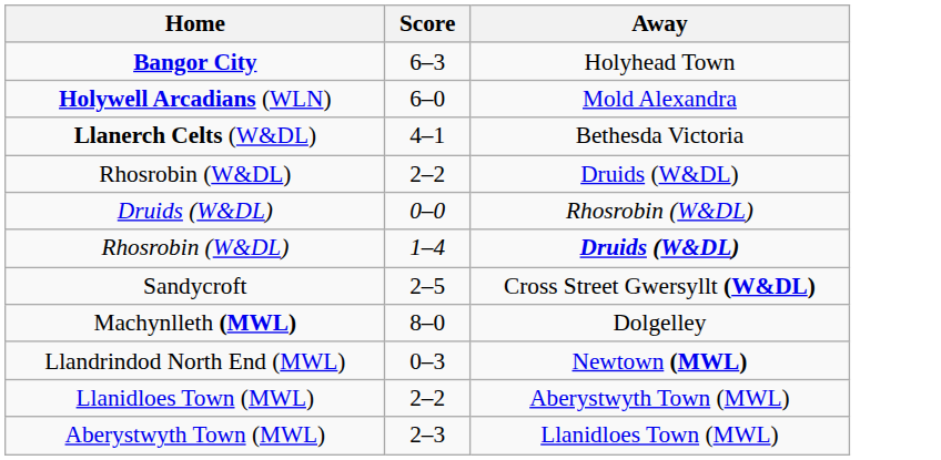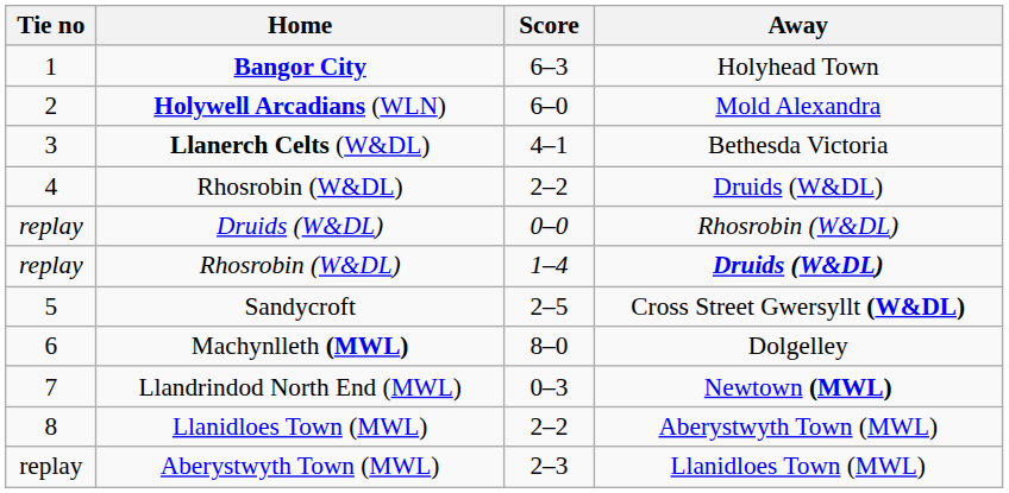 <table class="wikitable" style="text-align:center">
 <tr>
+<th width=50>Tie no</th>
 <th width=250>Home</th>
 <th width=50>Score</th>
 <th width=250>Away</th>
 </tr>
 <tr>
+<td>1</td>
 <td><strong><a href='#'>Bangor City</a></strong></td>
 <td>6–3</td>
 <td>Holyhead Town</td>
 </tr>
 <tr>
+<td>2</td>
 <td><strong><a href='#'>Holywell Arcadians</a></strong> (<a href='#'>WLN</a>)</td>
 <td>6–0</td>
 <td><a href='#'>Mold Alexandra</a></td>
 </tr>
 <tr>
+<td>3</td>
 <td><strong>Llanerch Celts</strong> (<a href='#'>W&DL</a>)</td>
 <td>4–1</td>
 <td>Bethesda Victoria</td>
 </tr>
 <tr>
+<td>4</td>
 <td>Rhosrobin (<a href='#'>W&DL</a>)</td>
 <td>2–2</td>
 <td><a href='#'>Druids</a> (<a href='#'>W&DL</a>)</td>
 </tr>
 <tr>
+<td><em>replay</em></td>
 <td><em><a href='#'>Druids</a> (<a href='#'>W&DL</a>)</em></td>
 <td><em>0–0</em></td>
 <td><em>Rhosrobin (<a href='#'>W&DL</a>)</em></td>
 </tr>
 <tr>
+<td><em>replay</em></td>
 <td><em>Rhosrobin (<a href='#'>W&DL</a>)</em></td>
 <td><em>1–4</em></td>
 <td><strong><em><a href='#'>Druids</a><strong> (<a href='#'>W&DL</a>)<em></td>
 </tr>
 <tr>
+<td>5</td>
 <td>Sandycroft</td>
 <td>2–5</td>
 <td></strong>Cross Street Gwersyllt<strong> (<a href='#'>W&DL</a>)</td>
 </tr>
 <tr>
+<td>6</td>
 <td></strong>Machynlleth<strong> (<a href='#'>MWL</a>)</td>
 <td>8–0</td>
 <td>Dolgelley</td>
 </tr>
 <tr>
+<td>7</td>
 <td>Llandrindod North End (<a href='#'>MWL</a>)</td>
 <td>0–3</td>
 <td></strong><a href='#'>Newtown</a><strong> (<a href='#'>MWL</a>)</td>
 </tr>
 <tr>
+<td>8</td>
 <td><a href='#'>Llanidloes Town</a> (<a href='#'>MWL</a>)</td>
 <td>2–2</td>
 <td><a href='#'>Aberystwyth Town</a> (<a href='#'>MWL</a>)</td>
 </tr>
 <tr>
+<td></em>replay<em></td>
 <td></em><a href='#'>Aberystwyth Town</a> (<a href='#'>MWL</a>)<em></td>
 <td></em>2–3<em></td>
 <td></em></strong><a href='#'>Llanidloes Town</a></strong> (<a href='#'>MWL</a>)</em></td>
 </tr>
 </table>
